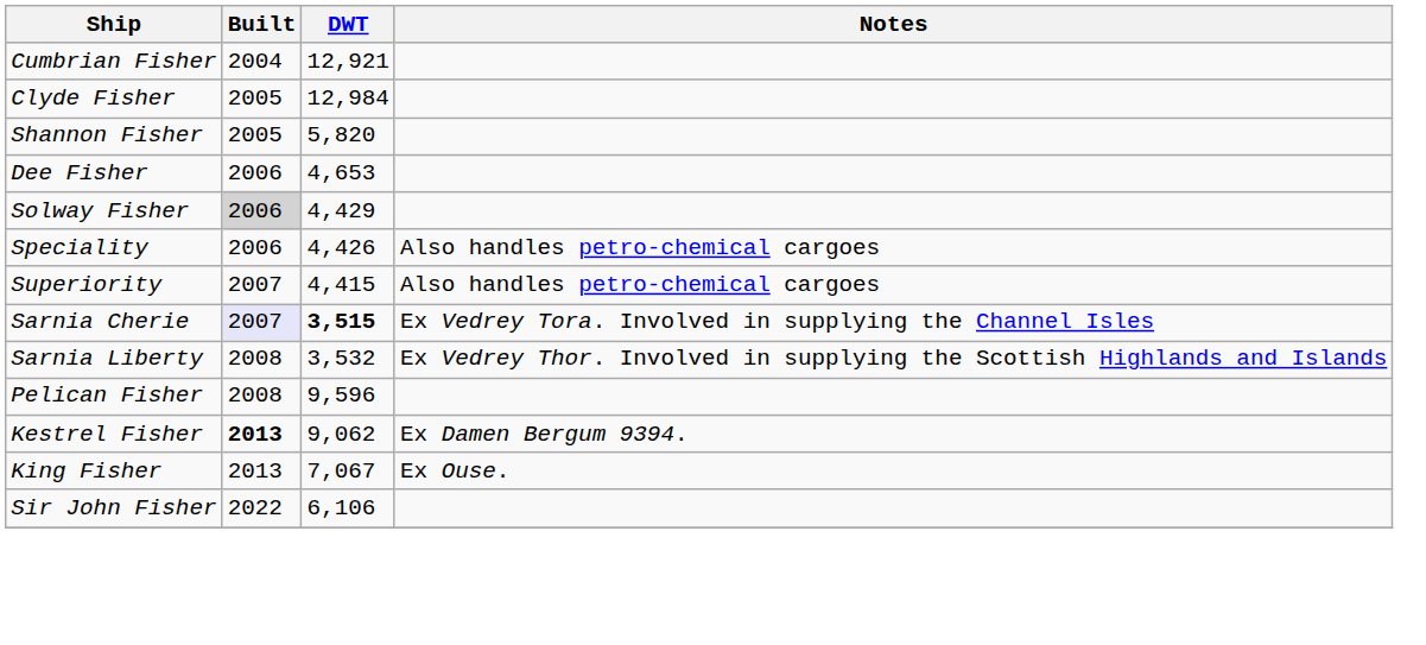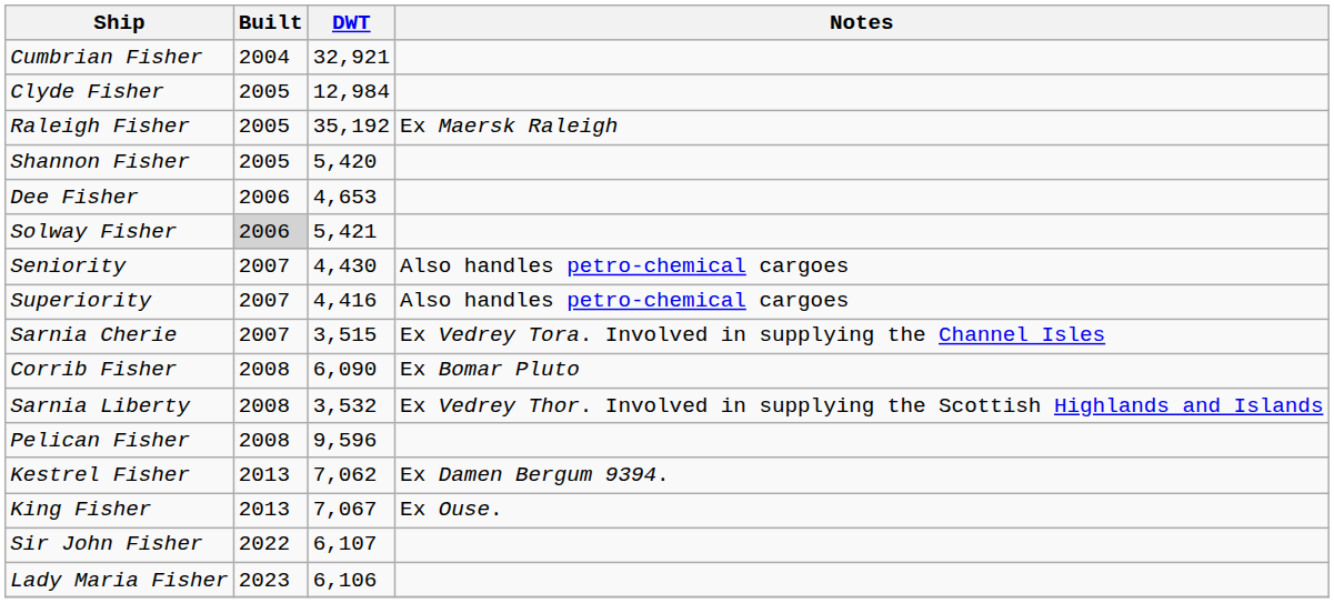 <table class="wikitable">
 <tr>
 <th>Ship</th>
 <th>Built</th>
 <th><a href='#'>DWT</a></th>
 <th>Notes</th>
 </tr>
 <tr>
 <td><em>Cumbrian Fisher</em></td>
 <td>2004</td>
-<td>12,921</td>
+<td>32,921</td>
 <td></td>
 </tr>
 <tr>
 <td><em>Clyde Fisher</em></td>
 <td>2005</td>
 <td>12,984</td>
 <td></td>
 </tr>
 <tr>
+<td><em>Raleigh Fisher</em></td>
+<td>2005</td>
+<td>35,192</td>
+<td>Ex <em>Maersk Raleigh</em></td>
+</tr>
+<tr>
 <td><em>Shannon Fisher</em></td>
 <td>2005</td>
-<td>5,820</td>
+<td>5,420</td>
 <td></td>
 </tr>
 <tr>
 <td><em>Dee Fisher</em></td>
 <td>2006</td>
 <td>4,653</td>
 <td></td>
 </tr>
 <tr>
 <td><em>Solway Fisher</em></td>
 <td style="background: lightgrey;">2006</td>
-<td>4,429</td>
+<td>5,421</td>
 <td></td>
 </tr>
 <tr>
-<td><em>Speciality</em></td>
-<td>2006</td>
-<td>4,426</td>
+<td><em>Seniority</em></td>
+<td>2007</td>
+<td>4,430</td>
 <td>Also handles <a href='#'>petro-chemical</a> cargoes</td>
 </tr>
 <tr>
 <td><em>Superiority</em></td>
 <td>2007</td>
-<td>4,415</td>
+<td>4,416</td>
 <td>Also handles <a href='#'>petro-chemical</a> cargoes</td>
 </tr>
 <tr>
 <td><em>Sarnia Cherie</em></td>
-<td style="background: lavender;">2007</td>
-<td><strong>3,515</strong></td>
+<td>2007</td>
+<td>3,515</td>
 <td>Ex <em>Vedrey Tora</em>. Involved in supplying the <a href='#'>Channel Isles</a></td>
+</tr>
+<tr>
+<td><em>Corrib Fisher</em></td>
+<td>2008</td>
+<td>6,090</td>
+<td>Ex <em>Bomar Pluto</em></td>
 </tr>
 <tr>
 <td><em>Sarnia Liberty</em></td>
 <td>2008</td>
 <td>3,532</td>
 <td>Ex <em>Vedrey Thor</em>. Involved in supplying the Scottish <a href='#'>Highlands and Islands</a></td>
 </tr>
 <tr>
 <td><em>Pelican Fisher</em></td>
 <td>2008</td>
 <td>9,596</td>
 <td></td>
 </tr>
 <tr>
 <td><em>Kestrel Fisher</em></td>
-<td><strong>2013</strong></td>
-<td>9,062</td>
+<td>2013</td>
+<td>7,062</td>
 <td>Ex <em>Damen Bergum 9394</em>.</td>
 </tr>
 <tr>
 <td><em>King Fisher</em></td>
 <td>2013</td>
 <td>7,067</td>
 <td>Ex <em>Ouse</em>.</td>
 </tr>
 <tr>
 <td><em>Sir John Fisher</em></td>
 <td>2022</td>
+<td>6,107</td>
+<td></td>
+</tr>
+<tr>
+<td><em>Lady Maria Fisher</em></td>
+<td>2023</td>
 <td>6,106</td>
 <td></td>
 </tr>
 <tr>
 </tr>
 </table>
